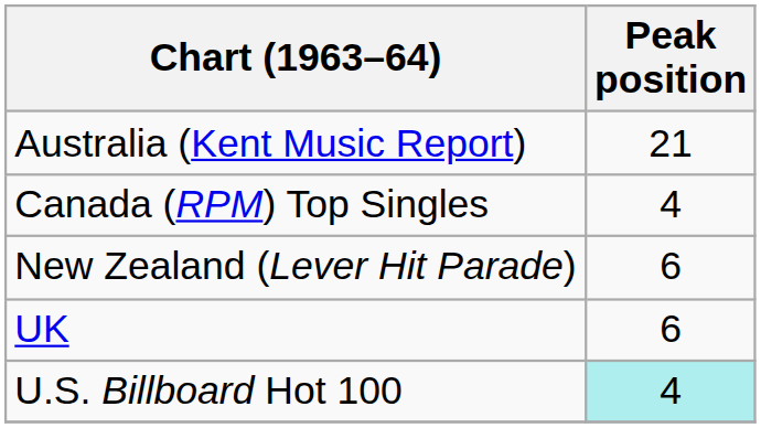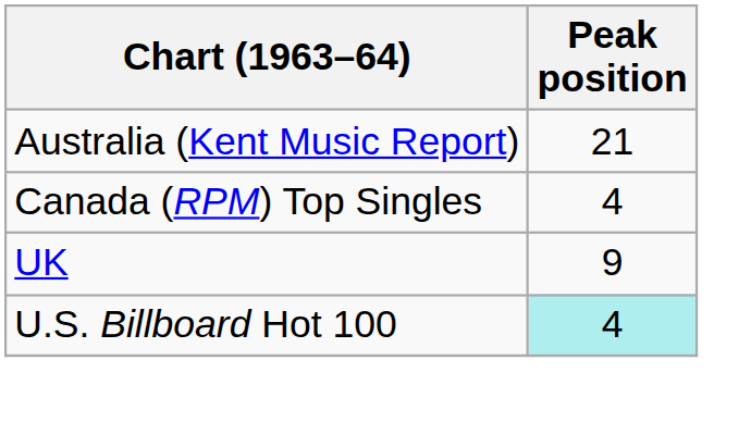 <table class="wikitable sortable">
 <tr>
 <th>Chart (1963–64)</th>
 <th>Peak<br>position</th>
 </tr>
 <tr>
 <td>Australia (<a href='#'>Kent Music Report</a>)</td>
 <td style="text-align:center;">21</td>
 </tr>
 <tr>
 <td>Canada (<em><a href='#'>RPM</a></em>) Top Singles</td>
 <td style="text-align:center;">4</td>
 </tr>
 <tr>
-<td>New Zealand (<em>Lever Hit Parade</em>)</td>
-<td style="text-align:center;">6</td>
-</tr>
-<tr>
 <td><a href='#'>UK</a></td>
-<td style="text-align:center;">6</td>
+<td style="text-align:center;">9</td>
 </tr>
 <tr>
 <td>U.S. <em>Billboard</em> Hot 100</td>
 <td style="background: paleturquoise; text-align:center;">4</td>
 </tr>
 <tr>
 </tr>
 </table>
